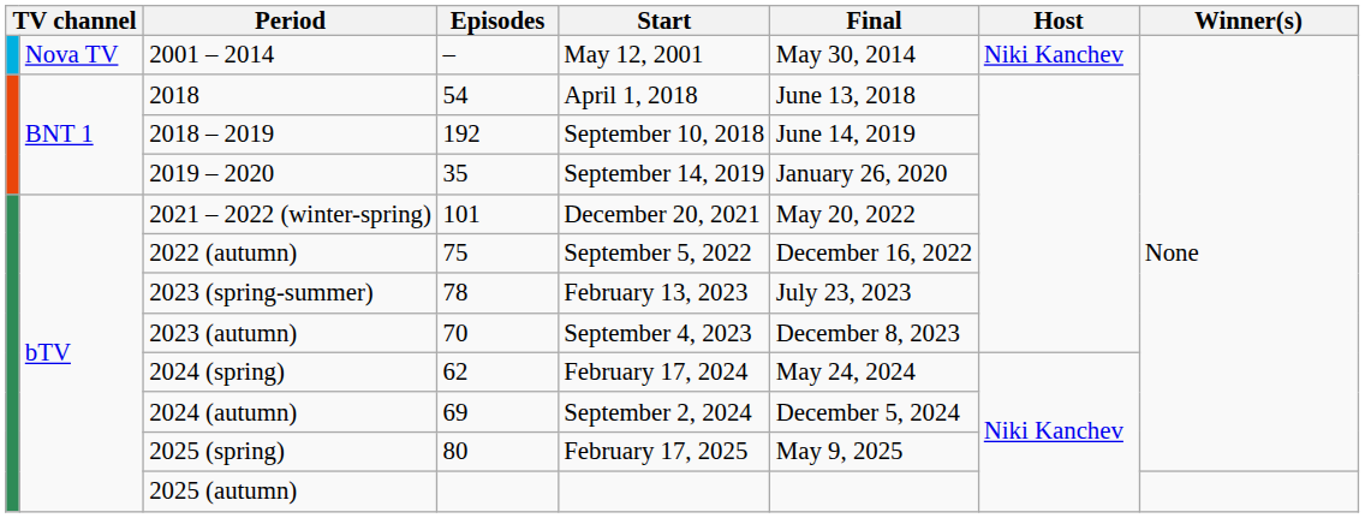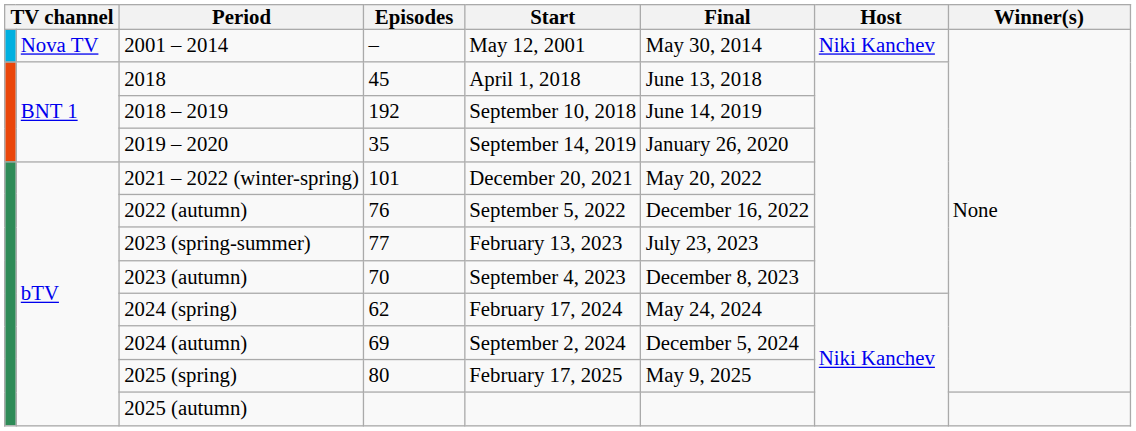 <table class="wikitable" style="text-align:left">
 <tr>
 <th colspan="2" style="padding: 0px 4px">TV channel</th>
 <th style="padding: 0px 8px">Period</th>
 <th style="padding: 0px 8px">Episodes</th>
 <th style="padding: 0px 8px">Start</th>
 <th style="padding: 0px 35px">Final</th>
 <th style="padding: 0px 35px">Host</th>
 <th style="padding: 0px 35px">Winner(s)</th>
 </tr>
 <tr>
 <td height="10" bgcolor="pinkblue"></td>
 <td><a href='#'>Nova TV</a></td>
 <td>2001 – 2014</td>
 <td>–</td>
 <td>May 12, 2001</td>
 <td>May 30, 2014</td>
 <td><a href='#'>Niki Kanchev</a></td>
 <td rowspan="11">None</td>
 </tr>
 <tr>
 <td rowspan="3" height="10" bgcolor="EA460A"></td>
 <td rowspan="3"><a href='#'>BNT 1</a></td>
 <td>2018</td>
-<td>54</td>
+<td>45</td>
 <td>April 1, 2018</td>
 <td>June 13, 2018</td>
 <td rowspan="7"></td>
 </tr>
 <tr>
 <td>2018 – 2019</td>
 <td>192</td>
 <td>September 10, 2018</td>
 <td>June 14, 2019</td>
 </tr>
 <tr>
 <td>2019 – 2020</td>
 <td>35</td>
 <td>September 14, 2019</td>
 <td>January 26, 2020</td>
 </tr>
 <tr>
 <td rowspan="8" height="10" bgcolor="2E8B57"></td>
 <td rowspan="8"><a href='#'>bTV</a></td>
 <td>2021 – 2022 (winter-spring)</td>
 <td>101</td>
 <td>December 20, 2021</td>
 <td>May 20, 2022</td>
 </tr>
 <tr>
 <td>2022 (autumn)</td>
-<td>75</td>
+<td>76</td>
 <td>September 5, 2022</td>
 <td>December 16, 2022</td>
 </tr>
 <tr>
 <td>2023 (spring-summer)</td>
-<td>78</td>
+<td>77</td>
 <td>February 13, 2023</td>
 <td>July 23, 2023</td>
 </tr>
 <tr>
 <td>2023 (autumn)</td>
 <td>70</td>
 <td>September 4, 2023</td>
 <td>December 8, 2023</td>
 </tr>
 <tr>
 <td>2024 (spring)</td>
 <td>62</td>
 <td>February 17, 2024</td>
 <td>May 24, 2024</td>
 <td rowspan="4"><a href='#'>Niki Kanchev</a></td>
 </tr>
 <tr>
 <td>2024 (autumn)</td>
 <td>69</td>
 <td>September 2, 2024</td>
 <td>December 5, 2024</td>
 </tr>
 <tr>
 <td>2025 (spring)</td>
 <td>80</td>
 <td>February 17, 2025</td>
 <td>May 9, 2025</td>
 </tr>
 <tr>
 <td>2025 (autumn)</td>
 <td></td>
 <td></td>
 <td></td>
 <td></td>
 </tr>
 </table>
